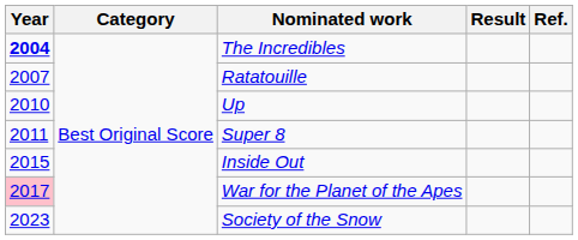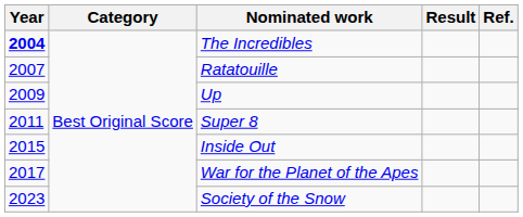 <table class="wikitable">
 <tr>
 <th>Year</th>
 <th>Category</th>
 <th>Nominated work</th>
 <th>Result</th>
 <th>Ref.</th>
 </tr>
 <tr>
 <td><strong><a href='#'>2004</a></strong></td>
 <td rowspan="7"><a href='#'>Best Original Score</a></td>
 <td><em><a href='#'>The Incredibles</a></em></td>
 <td></td>
 <td align="center"></td>
 </tr>
 <tr>
 <td><a href='#'>2007</a></td>
 <td><em><a href='#'>Ratatouille</a></em></td>
 <td></td>
 <td align="center"></td>
 </tr>
 <tr>
-<td><a href='#'>2010</a></td>
+<td><a href='#'>2009</a></td>
 <td><em><a href='#'>Up</a></em></td>
 <td></td>
 <td align="center"></td>
 </tr>
 <tr>
 <td><a href='#'>2011</a></td>
 <td><em><a href='#'>Super 8</a></em></td>
 <td></td>
 <td align="center"></td>
 </tr>
 <tr>
 <td><a href='#'>2015</a></td>
 <td><em><a href='#'>Inside Out</a></em></td>
 <td></td>
 <td align="center"></td>
 </tr>
 <tr>
-<td style="background: pink;"><a href='#'>2017</a></td>
+<td><a href='#'>2017</a></td>
 <td><em><a href='#'>War for the Planet of the Apes</a></em></td>
 <td></td>
 <td align="center"></td>
 </tr>
 <tr>
 <td><a href='#'>2023</a></td>
 <td><em><a href='#'>Society of the Snow</a></em></td>
 <td></td>
 <td align="center"></td>
 </tr>
 </table>
